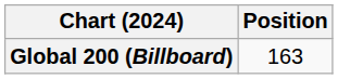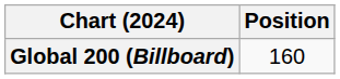 <table class="wikitable sortable plainrowheaders" style="text-align:center">
 <tr>
 <th scope="col">Chart (2024)</th>
 <th scope="col">Position</th>
 </tr>
 <tr>
 <th scope="row">Global 200 (<em>Billboard</em>)</th>
-<td>163</td>
+<td>160</td>
 </tr>
 </table>
